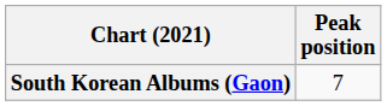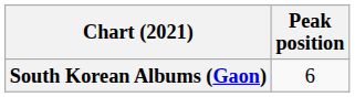 <table class="wikitable sortable plainrowheaders" style="text-align:center">
 <tr>
 <th scope="col">Chart (2021)</th>
 <th scope="col">Peak<br>position</th>
 </tr>
 <tr>
 <th scope="row">South Korean Albums (<a href='#'>Gaon</a>)</th>
-<td>7</td>
+<td>6</td>
 </tr>
 </table>
